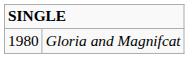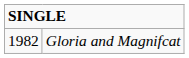 <table class="wikitable">
 <tr>
 <td colspan="2"><strong>SINGLE</strong></td>
 </tr>
 <tr>
-<td>1980</td>
+<td>1982</td>
 <td><em>Gloria and Magnifcat</em></td>
 </tr>
 </table>
